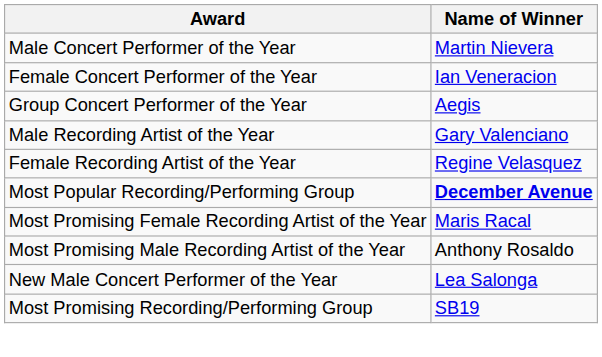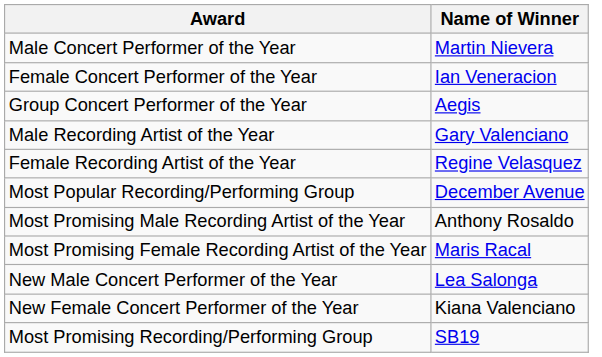 <table class="wikitable"  style="text-align:left;">
 <tr>
 <th>Award</th>
 <th>Name of Winner</th>
 </tr>
 <tr>
 <td>Male Concert Performer of the Year</td>
 <td><a href='#'>Martin Nievera</a></td>
 </tr>
 <tr>
 <td>Female Concert Performer of the Year</td>
 <td><a href='#'>Ian Veneracion</a></td>
 </tr>
 <tr>
 <td>Group Concert Performer of the Year</td>
 <td><a href='#'>Aegis</a></td>
 </tr>
 <tr>
 <td>Male Recording Artist of the Year</td>
 <td><a href='#'>Gary Valenciano</a></td>
 </tr>
 <tr>
 <td>Female Recording Artist of the Year</td>
 <td><a href='#'>Regine Velasquez</a></td>
 </tr>
 <tr>
 <td>Most Popular Recording/Performing Group</td>
-<td><strong><a href='#'>December Avenue</a></strong></td>
+<td><a href='#'>December Avenue</a></td>
+</tr>
+<tr>
+<td>Most Promising Male Recording Artist of the Year</td>
+<td>Anthony Rosaldo</td>
 </tr>
 <tr>
 <td>Most Promising Female Recording Artist of the Year</td>
 <td><a href='#'>Maris Racal</a></td>
 </tr>
 <tr>
-<td>Most Promising Male Recording Artist of the Year</td>
-<td>Anthony Rosaldo</td>
+<td>New Male Concert Performer of the Year</td>
+<td><a href='#'>Lea Salonga</a></td>
 </tr>
 <tr>
-<td>New Male Concert Performer of the Year</td>
-<td><a href='#'>Lea Salonga</a></td>
+<td>New Female Concert Performer of the Year</td>
+<td>Kiana Valenciano</td>
 </tr>
 <tr>
 <td>Most Promising Recording/Performing Group</td>
 <td><a href='#'>SB19</a></td>
 </tr>
 </table>
